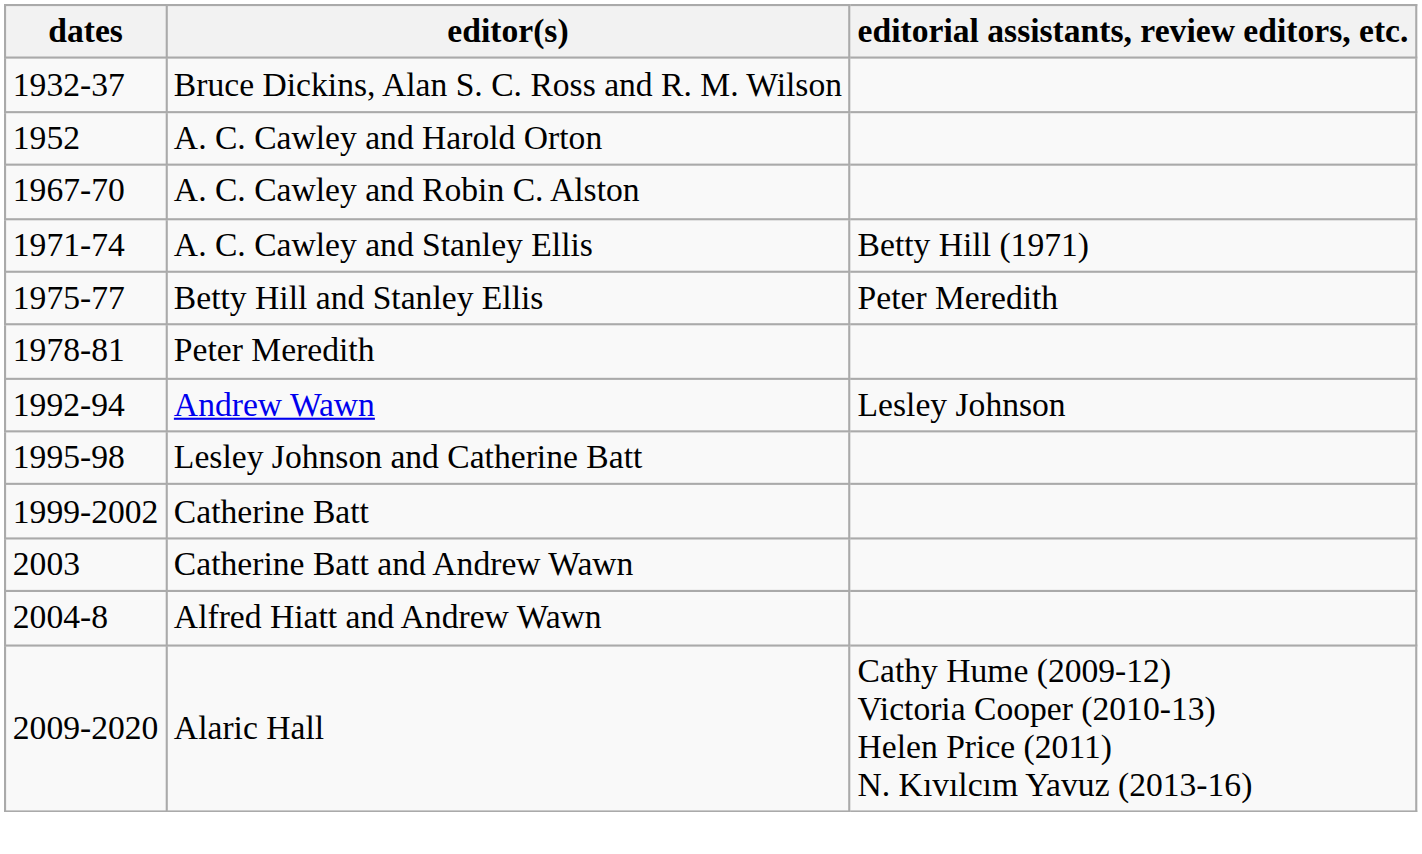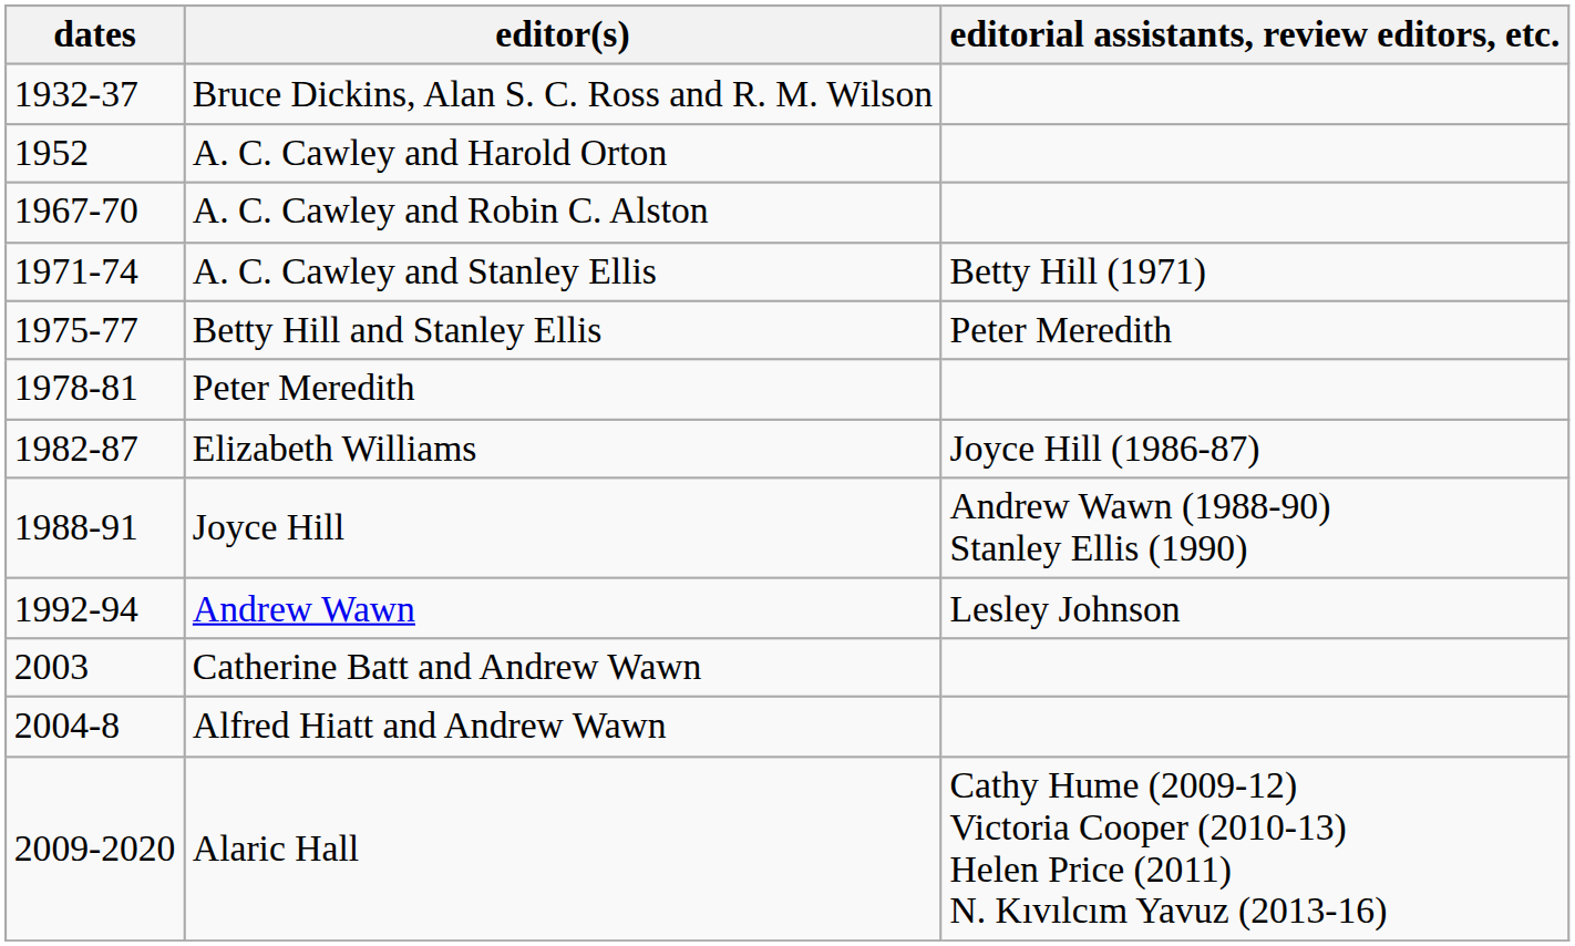 <table class="wikitable">
 <tr>
 <th>dates</th>
 <th>editor(s)</th>
 <th>editorial assistants, review editors, etc.</th>
 </tr>
 <tr>
 <td>1932-37</td>
 <td>Bruce Dickins, Alan S. C. Ross and R. M. Wilson</td>
 <td></td>
 </tr>
 <tr>
 <td>1952</td>
 <td>A. C. Cawley and Harold Orton</td>
 <td></td>
 </tr>
 <tr>
 <td>1967-70</td>
 <td>A. C. Cawley and Robin C. Alston</td>
 <td></td>
 </tr>
 <tr>
 <td>1971-74</td>
 <td>A. C. Cawley and Stanley Ellis</td>
 <td>Betty Hill (1971)</td>
 </tr>
 <tr>
 <td>1975-77</td>
 <td>Betty Hill and Stanley Ellis</td>
 <td>Peter Meredith</td>
 </tr>
 <tr>
 <td>1978-81</td>
 <td>Peter Meredith</td>
 <td></td>
 </tr>
 <tr>
+<td>1982-87</td>
+<td>Elizabeth Williams</td>
+<td>Joyce Hill (1986-87)</td>
+</tr>
+<tr>
+<td>1988-91</td>
+<td>Joyce Hill</td>
+<td>Andrew Wawn (1988-90)<br>Stanley Ellis (1990)</td>
+</tr>
+<tr>
 <td>1992-94</td>
 <td><a href='#'>Andrew Wawn</a></td>
 <td>Lesley Johnson</td>
-</tr>
-<tr>
-<td>1995-98</td>
-<td>Lesley Johnson and Catherine Batt</td>
-<td></td>
-</tr>
-<tr>
-<td>1999-2002</td>
-<td>Catherine Batt</td>
-<td></td>
 </tr>
 <tr>
 <td>2003</td>
 <td>Catherine Batt and Andrew Wawn</td>
 <td></td>
 </tr>
 <tr>
 <td>2004-8</td>
 <td>Alfred Hiatt and Andrew Wawn</td>
 <td></td>
 </tr>
 <tr>
 <td>2009-2020</td>
 <td>Alaric Hall</td>
 <td>Cathy Hume (2009-12)<br>Victoria Cooper (2010-13)<br>Helen Price (2011)<br>N. Kıvılcım Yavuz (2013-16)</td>
 </tr>
 </table>
